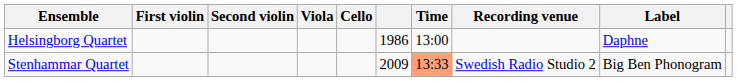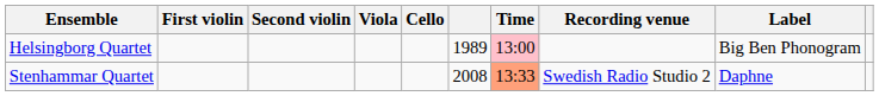 <table class="wikitable sortable" style="margin-right:0; font-size:95%">
 <tr>
 <th scope="col">Ensemble</th>
 <th scope="col">First violin</th>
 <th scope="col">Second violin</th>
 <th scope="col">Viola</th>
 <th scope="col">Cello</th>
 <th scope="col"></th>
 <th scope="col">Time</th>
 <th scope="col">Recording venue</th>
 <th scope="col">Label</th>
 <th scope="col"class="unsortable"></th>
 </tr>
 <tr>
 <td><a href='#'>Helsingborg Quartet</a></td>
 <td></td>
 <td></td>
 <td></td>
 <td></td>
-<td>1986</td>
-<td>13:00</td>
+<td>1989</td>
+<td style="background: pink;">13:00</td>
 <td></td>
-<td><a href='#'>Daphne</a></td>
+<td>Big Ben Phonogram</td>
 <td></td>
 </tr>
 <tr>
 <td><a href='#'>Stenhammar Quartet</a></td>
 <td></td>
 <td></td>
 <td></td>
 <td></td>
-<td>2009</td>
+<td>2008</td>
 <td style="background: lightsalmon;">13:33</td>
 <td><a href='#'>Swedish Radio</a> Studio 2</td>
-<td>Big Ben Phonogram</td>
+<td><a href='#'>Daphne</a></td>
 <td></td>
 </tr>
 </table>
